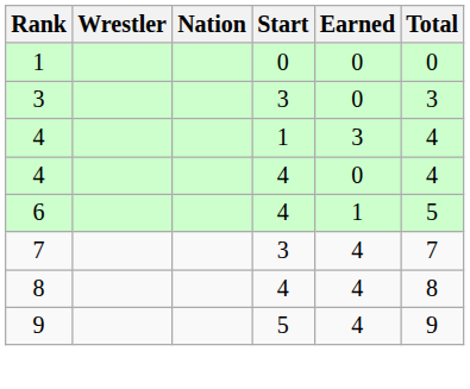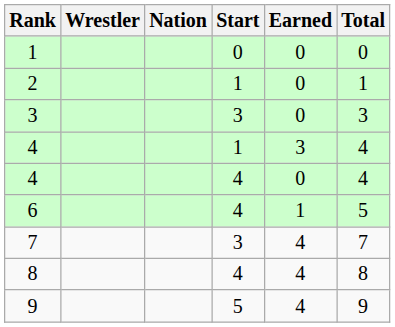 <table class="wikitable sortable" style="text-align:center;">
 <tr>
 <th>Rank</th>
 <th>Wrestler</th>
 <th>Nation</th>
 <th>Start</th>
 <th>Earned</th>
 <th>Total</th>
 </tr>
 <tr style="background:#cfc;">
 <td>1</td>
 <td align=left></td>
 <td align=left></td>
 <td>0</td>
 <td>0</td>
 <td>0</td>
+</tr>
+<tr style="background:#cfc;">
+<td>2</td>
+<td align=left></td>
+<td align=left></td>
+<td>1</td>
+<td>0</td>
+<td>1</td>
 </tr>
 <tr style="background:#cfc;">
 <td>3</td>
 <td align=left></td>
 <td align=left></td>
 <td>3</td>
 <td>0</td>
 <td>3</td>
 </tr>
 <tr style="background:#cfc;">
 <td>4</td>
 <td align=left></td>
 <td align=left></td>
 <td>1</td>
 <td>3</td>
 <td>4</td>
 </tr>
 <tr style="background:#cfc;">
 <td>4</td>
 <td align=left></td>
 <td align=left></td>
 <td>4</td>
 <td>0</td>
 <td>4</td>
 </tr>
 <tr style="background:#cfc;">
 <td>6</td>
 <td align=left></td>
 <td align=left></td>
 <td>4</td>
 <td>1</td>
 <td>5</td>
 </tr>
 <tr>
 <td>7</td>
 <td align=left></td>
 <td align=left></td>
 <td>3</td>
 <td>4</td>
 <td>7</td>
 </tr>
 <tr>
 <td>8</td>
 <td align=left></td>
 <td align=left></td>
 <td>4</td>
 <td>4</td>
 <td>8</td>
 </tr>
 <tr>
 <td>9</td>
 <td align=left></td>
 <td align=left></td>
 <td>5</td>
 <td>4</td>
 <td>9</td>
 </tr>
 </table>
